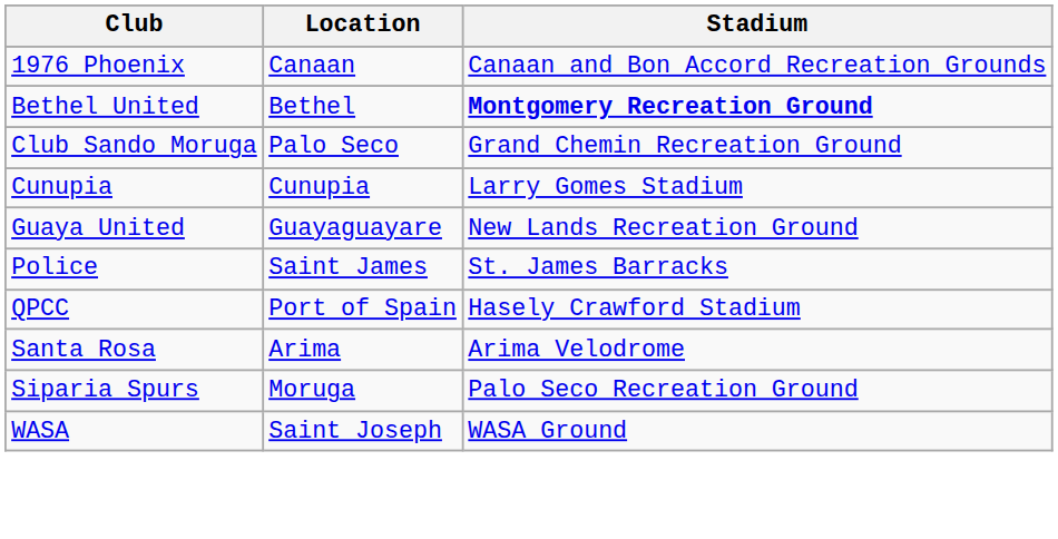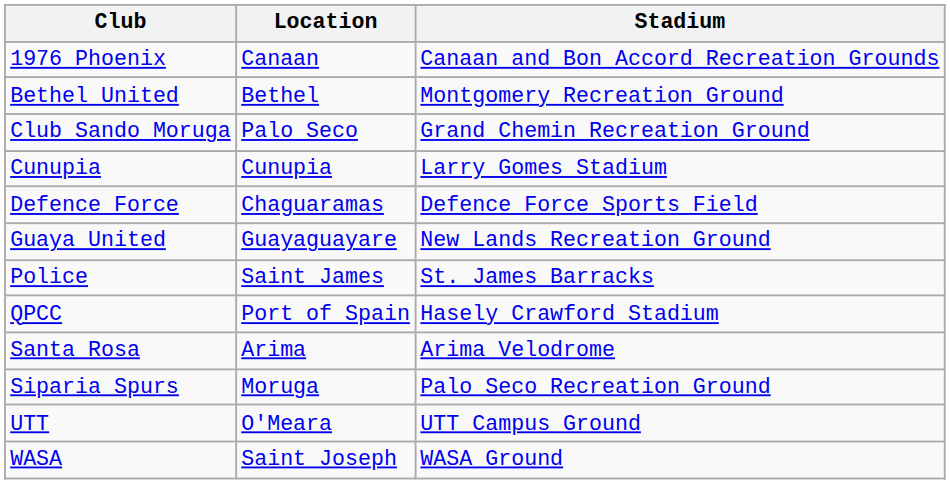 <table class="sortable wikitable" style="font-size:90%;">
 <tr>
 <th>Club</th>
 <th>Location</th>
 <th>Stadium</th>
 </tr>
 <tr>
 <td><a href='#'>1976 Phoenix</a></td>
 <td><a href='#'>Canaan</a></td>
 <td><a href='#'>Canaan and Bon Accord Recreation Grounds</a></td>
 </tr>
 <tr>
 <td><a href='#'>Bethel United</a></td>
 <td><a href='#'>Bethel</a></td>
-<td><strong><a href='#'>Montgomery Recreation Ground</a></strong></td>
+<td><a href='#'>Montgomery Recreation Ground</a></td>
 </tr>
 <tr>
 <td><a href='#'>Club Sando Moruga</a></td>
 <td><a href='#'>Palo Seco</a></td>
 <td><a href='#'>Grand Chemin Recreation Ground</a></td>
 </tr>
 <tr>
 <td><a href='#'>Cunupia</a></td>
 <td><a href='#'>Cunupia</a></td>
 <td><a href='#'>Larry Gomes Stadium</a></td>
+</tr>
+<tr>
+<td><a href='#'>Defence Force</a></td>
+<td><a href='#'>Chaguaramas</a></td>
+<td><a href='#'>Defence Force Sports Field</a></td>
 </tr>
 <tr>
 <td><a href='#'>Guaya United</a></td>
 <td><a href='#'>Guayaguayare</a></td>
 <td><a href='#'>New Lands Recreation Ground</a></td>
 </tr>
 <tr>
 <td><a href='#'>Police</a></td>
 <td><a href='#'>Saint James</a></td>
 <td><a href='#'>St. James Barracks</a></td>
 </tr>
 <tr>
 <td><a href='#'>QPCC</a></td>
 <td><a href='#'>Port of Spain</a></td>
 <td><a href='#'>Hasely Crawford Stadium</a></td>
 </tr>
 <tr>
 <td><a href='#'>Santa Rosa</a></td>
 <td><a href='#'>Arima</a></td>
 <td><a href='#'>Arima Velodrome</a></td>
 </tr>
 <tr>
 <td><a href='#'>Siparia Spurs</a></td>
 <td><a href='#'>Moruga</a></td>
 <td><a href='#'>Palo Seco Recreation Ground</a></td>
 </tr>
 <tr>
+<td><a href='#'>UTT</a></td>
+<td><a href='#'>O'Meara</a></td>
+<td><a href='#'>UTT Campus Ground</a></td>
+</tr>
+<tr>
 <td><a href='#'>WASA</a></td>
 <td><a href='#'>Saint Joseph</a></td>
 <td><a href='#'>WASA Ground</a></td>
 </tr>
 </table>
